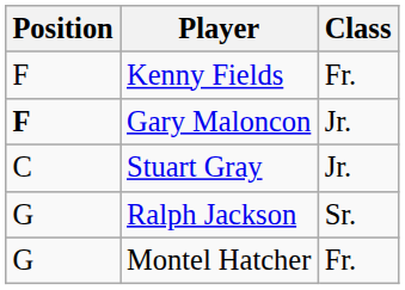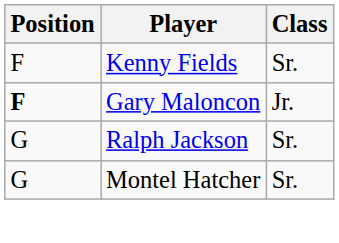 <table class="wikitable">
 <tr>
 <th>Position</th>
 <th>Player</th>
 <th>Class</th>
 </tr>
 <tr>
 <td>F</td>
 <td><a href='#'>Kenny Fields</a></td>
-<td>Fr.</td>
+<td>Sr.</td>
 </tr>
 <tr>
 <td><strong>F</strong></td>
 <td><a href='#'>Gary Maloncon</a></td>
-<td>Jr.</td>
-</tr>
-<tr>
-<td>C</td>
-<td><a href='#'>Stuart Gray</a></td>
 <td>Jr.</td>
 </tr>
 <tr>
 <td>G</td>
 <td><a href='#'>Ralph Jackson</a></td>
 <td>Sr.</td>
 </tr>
 <tr>
 <td>G</td>
 <td>Montel Hatcher</td>
-<td>Fr.</td>
+<td>Sr.</td>
 </tr>
 </table>
